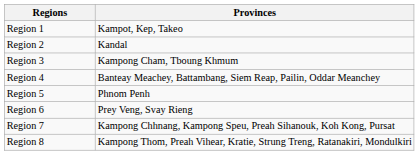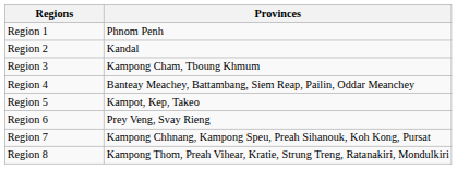 <table class="wikitable mw-collapsible mw-collapsed" style="font-size: 100%; padding:0px; text-align: left;">
 <tr>
 <th style="width: 135px;">Regions</th>
 <th>Provinces</th>
 </tr>
 <tr>
 <td>Region 1</td>
-<td>Kampot, Kep, Takeo</td>
+<td style="text-align: left;">Phnom Penh</td>
 </tr>
 <tr>
 <td>Region 2</td>
 <td style="text-align: left;">Kandal</td>
 </tr>
 <tr>
 <td>Region 3</td>
 <td style="text-align: left;">Kampong Cham, Tboung Khmum</td>
 </tr>
 <tr>
 <td>Region 4</td>
 <td>Banteay Meachey, Battambang, Siem Reap, Pailin, Oddar Meanchey</td>
 </tr>
 <tr>
 <td>Region 5</td>
-<td style="text-align: left;">Phnom Penh</td>
+<td>Kampot, Kep, Takeo</td>
 </tr>
 <tr>
 <td>Region 6</td>
 <td>Prey Veng, Svay Rieng</td>
 </tr>
 <tr>
 <td>Region 7</td>
 <td>Kampong Chhnang, Kampong Speu, Preah Sihanouk, Koh Kong, Pursat</td>
 </tr>
 <tr>
 <td>Region 8</td>
 <td>Kampong Thom, Preah Vihear, Kratie, Strung Treng, Ratanakiri, Mondulkiri</td>
 </tr>
 </table>
